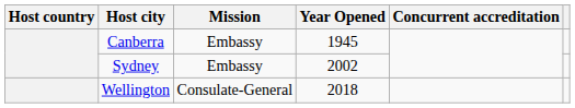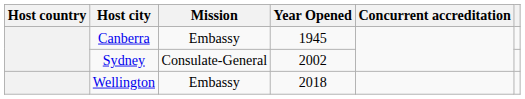 <table class="wikitable plainrowheaders" style="text-align:center;">
 <tr>
 <th scope="col">Host country</th>
 <th scope="col">Host city</th>
 <th scope="col">Mission</th>
 <th scope="col">Year Opened</th>
 <th scope="col">Concurrent accreditation</th>
 <th scope="col"></th>
 </tr>
 <tr>
 <th scope="row" rowspan="2"></th>
 <td><a href='#'>Canberra</a></td>
 <td>Embassy</td>
 <td>1945</td>
 <td rowspan="2"></td>
 <td></td>
 </tr>
 <tr>
 <td><a href='#'>Sydney</a></td>
-<td>Embassy</td>
+<td>Consulate-General</td>
 <td>2002</td>
 <td></td>
 </tr>
 <tr>
 <th scope="row"></th>
 <td><a href='#'>Wellington</a></td>
-<td>Consulate-General</td>
+<td>Embassy</td>
 <td>2018</td>
 <td></td>
 <td></td>
 </tr>
 </table>
